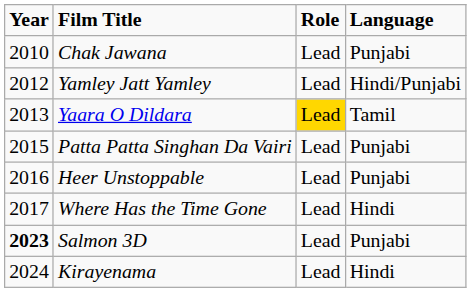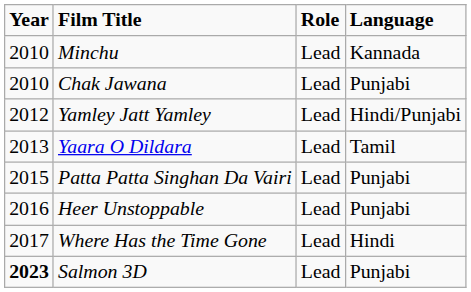 <table class="wikitable">
 <tr>
 <td><strong>Year</strong></td>
 <td><strong>Film Title</strong></td>
 <td><strong>Role</strong></td>
 <td><strong>Language</strong></td>
+</tr>
+<tr>
+<td>2010</td>
+<td><em>Minchu</em></td>
+<td>Lead</td>
+<td>Kannada</td>
 </tr>
 <tr>
 <td>2010</td>
 <td><em>Chak Jawana</em></td>
 <td>Lead</td>
 <td>Punjabi</td>
 </tr>
 <tr>
 <td>2012</td>
 <td><em>Yamley Jatt Yamley</em></td>
 <td>Lead</td>
 <td>Hindi/Punjabi</td>
 </tr>
 <tr>
 <td>2013</td>
 <td><em><a href='#'>Yaara O Dildara</a></em></td>
-<td style="background: gold;">Lead</td>
+<td>Lead</td>
 <td>Tamil</td>
 </tr>
 <tr>
 <td>2015</td>
 <td><em>Patta Patta Singhan Da Vairi</em></td>
 <td>Lead</td>
 <td>Punjabi</td>
 </tr>
 <tr>
 <td>2016</td>
 <td><em>Heer Unstoppable</em></td>
 <td>Lead</td>
 <td>Punjabi</td>
 </tr>
 <tr>
 <td>2017</td>
 <td><em>Where Has the Time Gone</em></td>
 <td>Lead</td>
 <td>Hindi</td>
 </tr>
 <tr>
 <td><strong>2023</strong></td>
 <td><em>Salmon 3D</em></td>
 <td>Lead</td>
 <td>Punjabi</td>
 </tr>
-<tr>
-<td>2024</td>
-<td><em>Kirayenama</em></td>
-<td>Lead</td>
-<td>Hindi</td>
-</tr>
 </table>
